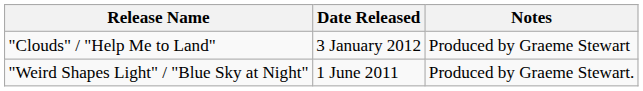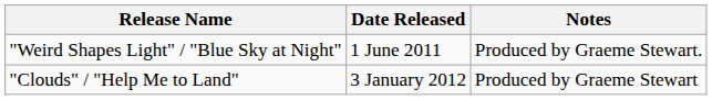 <table class="wikitable">
 <tr>
 <th>Release Name</th>
 <th>Date Released</th>
 <th>Notes</th>
 </tr>
 <tr>
+<td>"Weird Shapes Light" / "Blue Sky at Night"</td>
+<td>1 June 2011</td>
+<td>Produced by Graeme Stewart.</td>
+</tr>
+<tr>
 <td>"Clouds" / "Help Me to Land"</td>
 <td>3 January 2012</td>
 <td>Produced by Graeme Stewart</td>
 </tr>
-<tr>
-<td>"Weird Shapes Light" / "Blue Sky at Night"</td>
-<td>1 June 2011</td>
-<td>Produced by Graeme Stewart.</td>
-</tr>
 </table>
